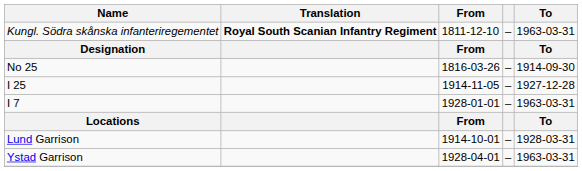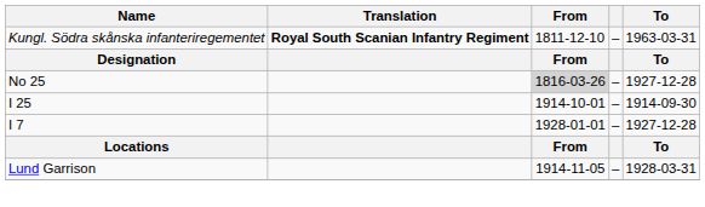 <table class="wikitable">
 <tr>
 <th style="font-weight:bold;">Name</th>
 <th style="font-weight:bold;">Translation</th>
 <th style="text-align: center; font-weight:bold;">From</th>
 <th></th>
 <th style="text-align: center; font-weight:bold;">To</th>
 </tr>
 <tr>
 <td style="font-style:italic;">Kungl. Södra skånska infanteriregementet</td>
 <td><strong>Royal South Scanian Infantry Regiment</strong></td>
 <td>1811-12-10</td>
 <td>–</td>
 <td>1963-03-31</td>
 </tr>
 <tr>
 <th style="font-weight:bold;">Designation</th>
 <th style="font-weight:bold;"></th>
 <th style="text-align: center; font-weight:bold;">From</th>
 <th></th>
 <th style="text-align: center; font-weight:bold;">To</th>
 </tr>
 <tr>
 <td>No 25</td>
 <td></td>
-<td style="text-align: center;">1816-03-26</td>
+<td style="background: lightgrey; text-align: center;">1816-03-26</td>
 <td style="text-align: center;">–</td>
-<td style="text-align: center;">1914-09-30</td>
+<td style="text-align: center;">1927-12-28</td>
 </tr>
 <tr>
 <td>I 25</td>
 <td></td>
-<td style="text-align: center;">1914-11-05</td>
+<td style="text-align: center;">1914-10-01</td>
 <td style="text-align: center;">–</td>
-<td style="text-align: center;">1927-12-28</td>
+<td style="text-align: center;">1914-09-30</td>
 </tr>
 <tr>
 <td>I 7</td>
 <td></td>
 <td style="text-align: center;">1928-01-01</td>
 <td style="text-align: center;">–</td>
-<td style="text-align: center;">1963-03-31</td>
+<td style="text-align: center;">1927-12-28</td>
 </tr>
 <tr>
 <th style="font-weight:bold;">Locations</th>
 <th style="font-weight:bold;"></th>
 <th style="text-align: center; font-weight:bold;">From</th>
 <th></th>
 <th style="text-align: center; font-weight:bold;">To</th>
 </tr>
 <tr>
 <td><a href='#'>Lund</a> Garrison</td>
 <td></td>
-<td style="text-align: center;">1914-10-01</td>
+<td style="text-align: center;">1914-11-05</td>
 <td style="text-align: center;">–</td>
 <td style="text-align: center;">1928-03-31</td>
 </tr>
 <tr>
-<td><a href='#'>Ystad</a> Garrison</td>
-<td></td>
-<td style="text-align: center;">1928-04-01</td>
-<td style="text-align: center;">–</td>
-<td style="text-align: center;">1963-03-31</td>
-</tr>
-<tr>
 </tr>
 </table>
